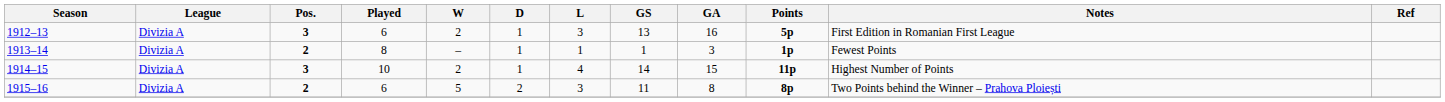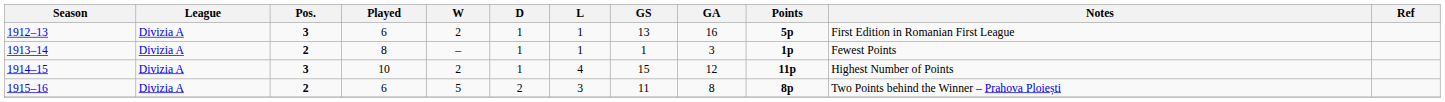 <table class="wikitable">
 <tr>
 <th style="width:2%;">Season</th>
 <th style="width:2%;">League</th>
 <th style="width:1%;">Pos.</th>
 <th style="width:1%;">Played</th>
 <th style="width:1%;">W</th>
 <th style="width:1%;">D</th>
 <th style="width:1%;">L</th>
 <th style="width:1%;">GS</th>
 <th style="width:1%;">GA</th>
 <th style="width:1%;">Points</th>
 <th style="width:9%;">Notes</th>
 <th style="width:1%;">Ref</th>
 </tr>
 <tr>
 <td><a href='#'>1912–13</a></td>
 <td><a href='#'>Divizia A</a></td>
 <td align=center><strong>3</strong></td>
 <td align=center>6</td>
 <td align=center>2</td>
 <td align=center>1</td>
-<td align=center>3</td>
+<td align=center>1</td>
 <td align=center>13</td>
 <td align=center>16</td>
 <td align=center><strong>5p</strong></td>
 <td>First Edition in Romanian First League</td>
 <td></td>
 </tr>
 <tr>
 <td><a href='#'>1913–14</a></td>
 <td><a href='#'>Divizia A</a></td>
 <td align=center><strong>2</strong></td>
 <td align=center>8</td>
 <td align=center>–</td>
 <td align=center>1</td>
 <td align=center>1</td>
 <td align=center>1</td>
 <td align=center>3</td>
 <td align=center><strong>1p</strong></td>
 <td>Fewest Points</td>
 <td></td>
 </tr>
 <tr>
 <td><a href='#'>1914–15</a></td>
 <td><a href='#'>Divizia A</a></td>
 <td align=center><strong>3</strong></td>
 <td align=center>10</td>
 <td align=center>2</td>
 <td align=center>1</td>
 <td align=center>4</td>
-<td align=center>14</td>
 <td align=center>15</td>
+<td align=center>12</td>
 <td align=center><strong>11p</strong></td>
 <td>Highest Number of Points</td>
 <td></td>
 </tr>
 <tr>
 <td><a href='#'>1915–16</a></td>
 <td><a href='#'>Divizia A</a></td>
 <td align=center><strong>2</strong></td>
 <td align=center>6</td>
 <td align=center>5</td>
 <td align=center>2</td>
 <td align=center>3</td>
 <td align=center>11</td>
 <td align=center>8</td>
 <td align=center><strong>8p</strong></td>
 <td>Two Points behind the Winner – <a href='#'>Prahova Ploiești</a></td>
 <td></td>
 </tr>
 <tr>
 </tr>
 </table>
